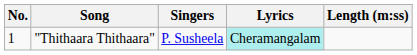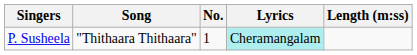 <table class="wikitable" style="font-size:95%;">
 <tr>
+<th>Singers</th>
+<th>Song</th>
 <th>No.</th>
-<th>Song</th>
-<th>Singers</th>
 <th>Lyrics</th>
 <th>Length (m:ss)</th>
 </tr>
 <tr>
+<td><a href='#'>P. Susheela</a></td>
+<td>"Thithaara Thithaara"</td>
 <td>1</td>
-<td>"Thithaara Thithaara"</td>
-<td><a href='#'>P. Susheela</a></td>
 <td style="background: paleturquoise;">Cheramangalam</td>
 <td></td>
 </tr>
 </table>
